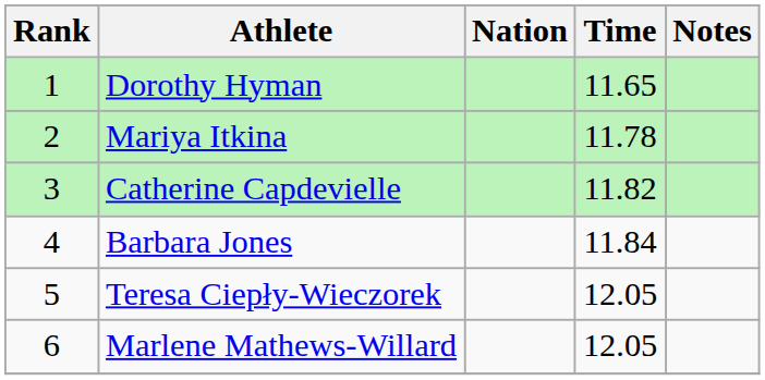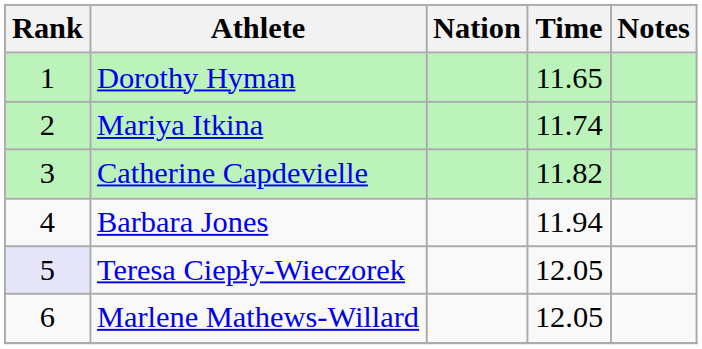 <table class="wikitable sortable" style="text-align:center">
 <tr>
 <th>Rank</th>
 <th>Athlete</th>
 <th>Nation</th>
 <th>Time</th>
 <th>Notes</th>
 </tr>
 <tr bgcolor=bbf3bb>
 <td>1</td>
 <td align=left><a href='#'>Dorothy Hyman</a></td>
 <td align=left></td>
 <td>11.65</td>
 <td></td>
 </tr>
 <tr bgcolor=bbf3bb>
 <td>2</td>
 <td align=left><a href='#'>Mariya Itkina</a></td>
 <td align=left></td>
-<td>11.78</td>
+<td>11.74</td>
 <td></td>
 </tr>
 <tr bgcolor=bbf3bb>
 <td>3</td>
 <td align=left><a href='#'>Catherine Capdevielle</a></td>
 <td align=left></td>
 <td>11.82</td>
 <td></td>
 </tr>
 <tr>
 <td>4</td>
 <td align=left><a href='#'>Barbara Jones</a></td>
 <td align=left></td>
-<td>11.84</td>
+<td>11.94</td>
 <td></td>
 </tr>
 <tr>
-<td>5</td>
+<td style="background: lavender;">5</td>
 <td align=left><a href='#'>Teresa Ciepły-Wieczorek</a></td>
 <td align=left></td>
 <td>12.05</td>
 <td></td>
 </tr>
 <tr>
 <td>6</td>
 <td align=left><a href='#'>Marlene Mathews-Willard</a></td>
 <td align=left></td>
 <td>12.05</td>
 <td></td>
 </tr>
 <tr>
 </tr>
 </table>
